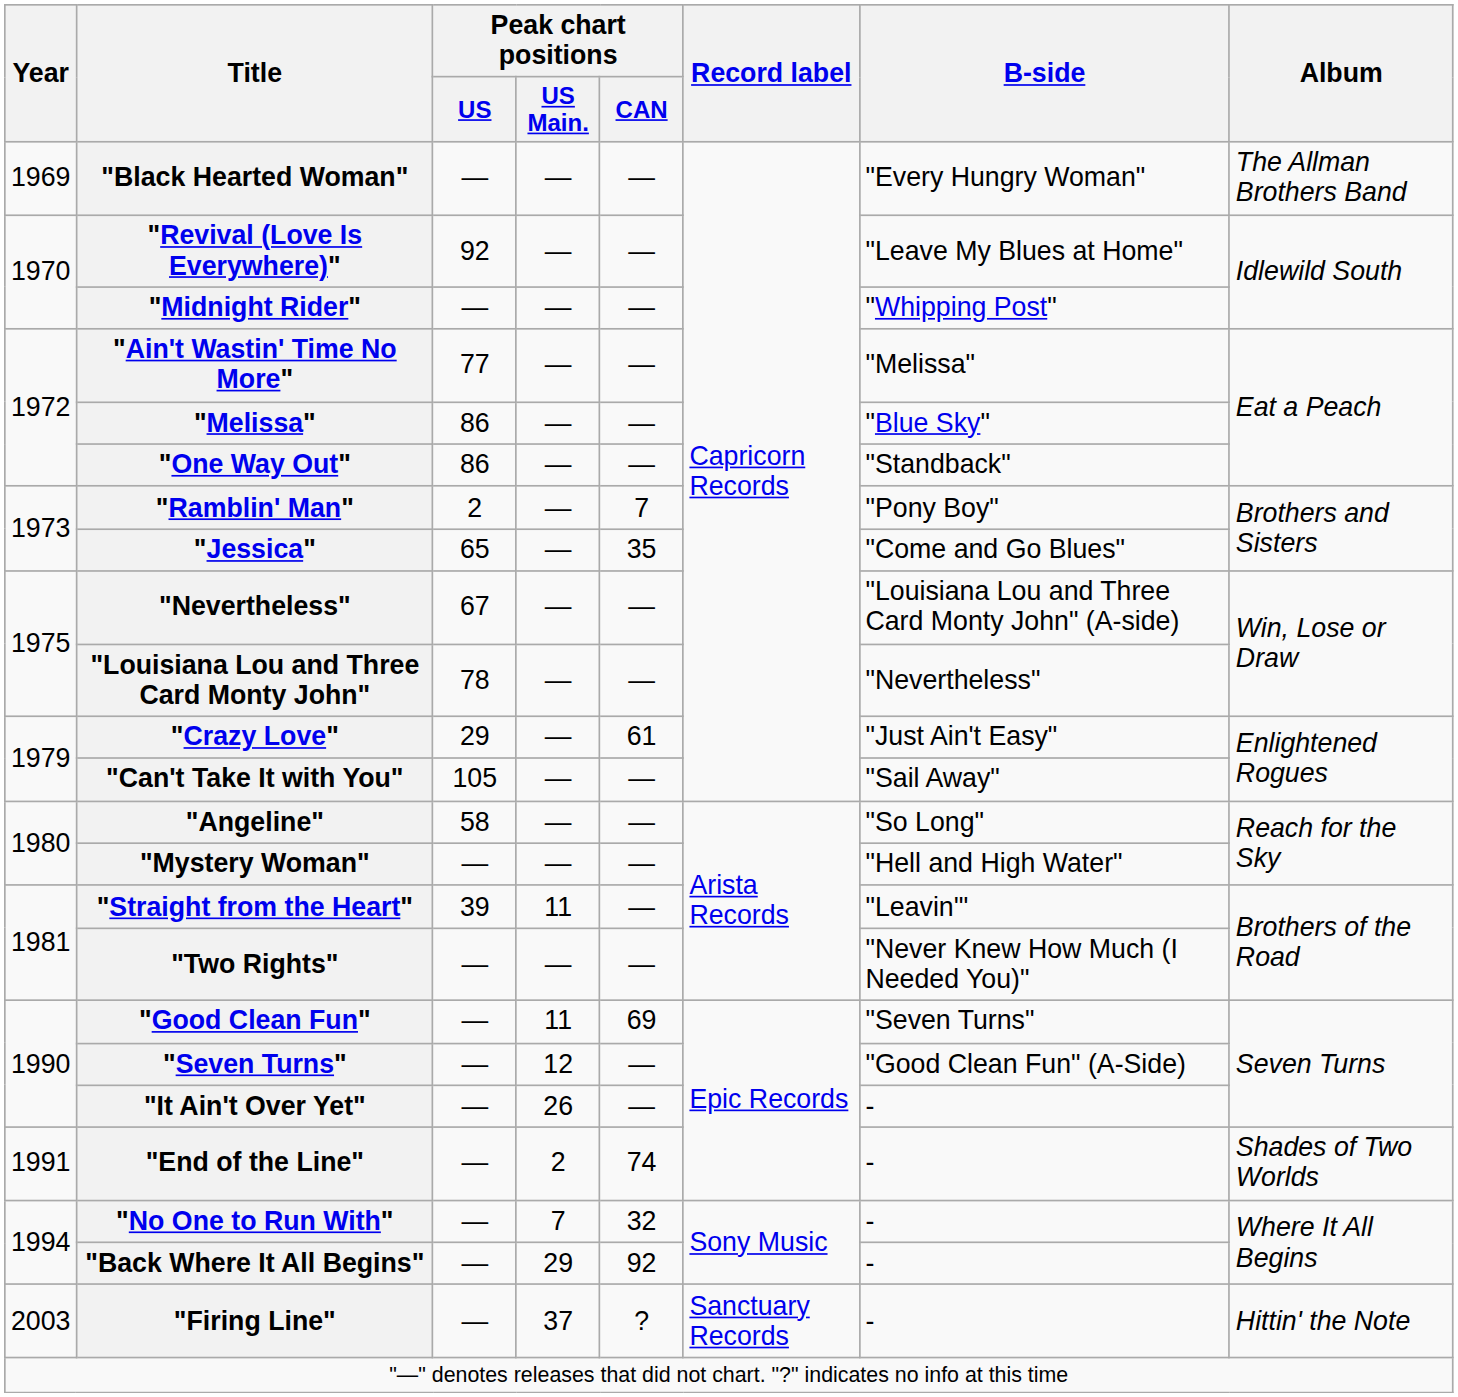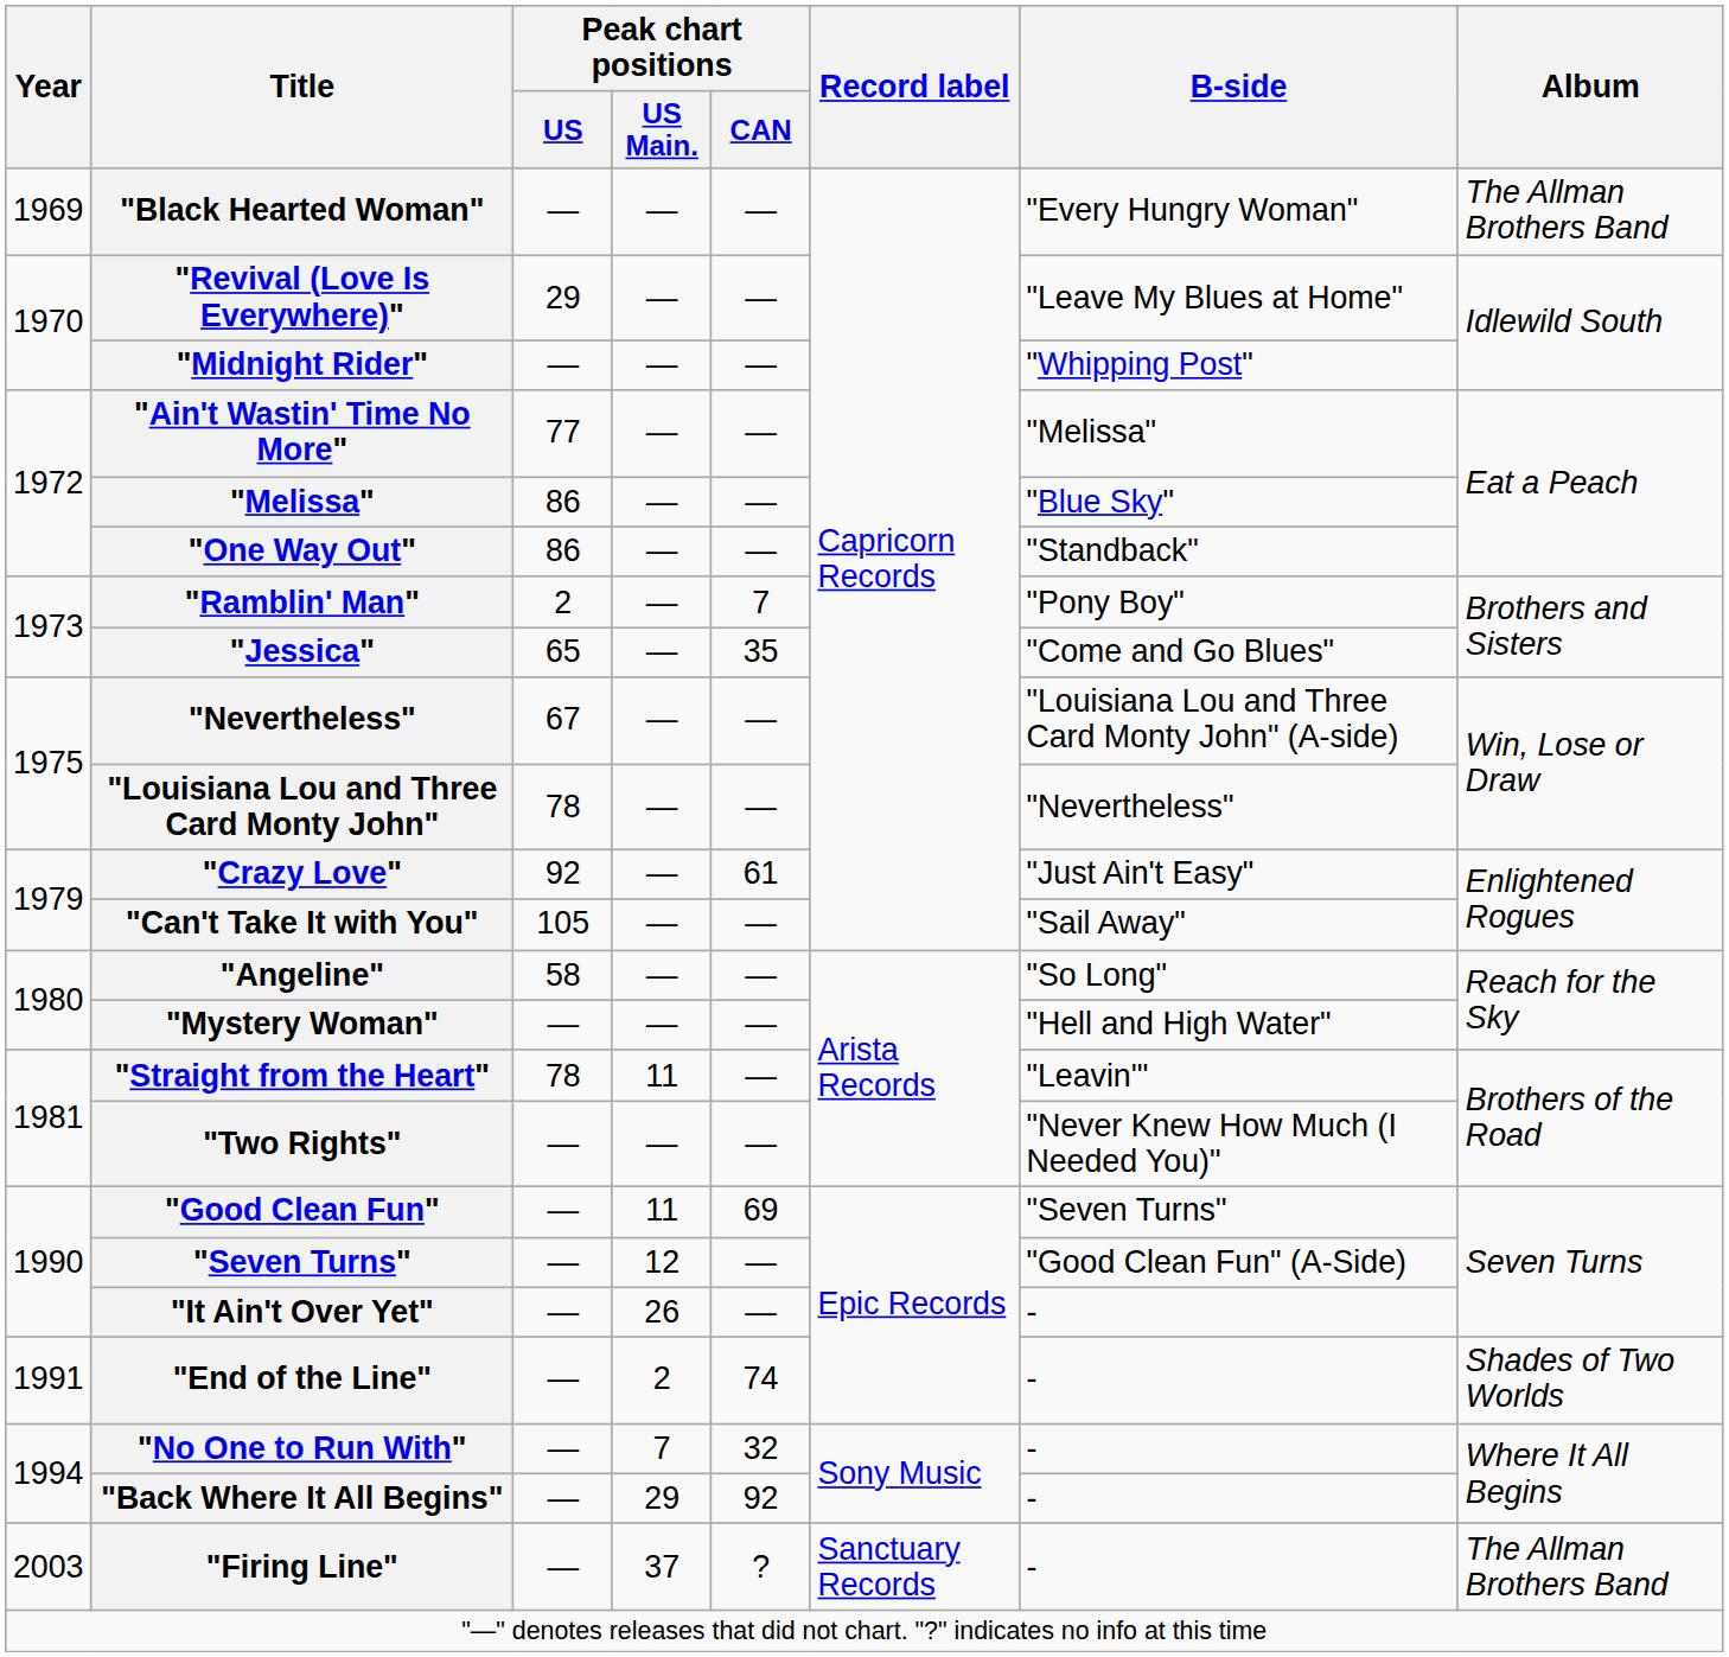 <table class="wikitable plainrowheaders">
 <tr>
 <th rowspan="2">Year</th>
 <th rowspan="2">Title</th>
 <th colspan="3">Peak chart positions</th>
 <th rowspan="2"><a href='#'>Record label</a></th>
 <th rowspan="2"><a href='#'>B-side</a></th>
 <th rowspan="2">Album</th>
 </tr>
 <tr>
 <th scope="col" style="width:3em;font-size:90%;"><a href='#'>US</a></th>
 <th scope="col" style="width:3em;font-size:90%;"><a href='#'>US Main.</a></th>
 <th scope="col" style="width:3em;font-size:90%;"><a href='#'>CAN</a></th>
 </tr>
 <tr>
 <td>1969</td>
 <th scope="row">"Black Hearted Woman"</th>
 <td align="center">—</td>
 <td align="center">—</td>
 <td align="center">—</td>
 <td rowspan="12"><a href='#'>Capricorn Records</a></td>
 <td>"Every Hungry Woman"</td>
 <td><em>The Allman Brothers Band</em></td>
 </tr>
 <tr>
 <td rowspan="2">1970</td>
 <th scope="row">"<a href='#'>Revival (Love Is Everywhere)</a>"</th>
-<td align="center">92</td>
+<td align="center">29</td>
 <td align="center">—</td>
 <td align="center">—</td>
 <td>"Leave My Blues at Home"</td>
 <td rowspan="2"><em>Idlewild South</em></td>
 </tr>
 <tr>
 <th scope="row">"<a href='#'>Midnight Rider</a>"</th>
 <td align="center">—</td>
 <td align="center">—</td>
 <td align="center">—</td>
 <td>"<a href='#'>Whipping Post</a>"</td>
 </tr>
 <tr>
 <td rowspan="3">1972</td>
 <th scope="row">"<a href='#'>Ain't Wastin' Time No More</a>"</th>
 <td align="center">77</td>
 <td align="center">—</td>
 <td align="center">—</td>
 <td>"Melissa"</td>
 <td rowspan="3"><em>Eat a Peach</em></td>
 </tr>
 <tr>
 <th scope="row">"<a href='#'>Melissa</a>"</th>
 <td align="center">86</td>
 <td align="center">—</td>
 <td align="center">—</td>
 <td>"<a href='#'>Blue Sky</a>"</td>
 </tr>
 <tr>
 <th scope="row">"<a href='#'>One Way Out</a>"</th>
 <td align="center">86</td>
 <td align="center">—</td>
 <td align="center">—</td>
 <td>"Standback"</td>
 </tr>
 <tr>
 <td rowspan="2">1973</td>
 <th scope="row">"<a href='#'>Ramblin' Man</a>"</th>
 <td align="center">2</td>
 <td align="center">—</td>
 <td align="center">7</td>
 <td>"Pony Boy"</td>
 <td rowspan="2"><em>Brothers and Sisters</em></td>
 </tr>
 <tr>
 <th scope="row">"<a href='#'>Jessica</a>"</th>
 <td align="center">65</td>
 <td align="center">—</td>
 <td align="center">35</td>
 <td>"Come and Go Blues"</td>
 </tr>
 <tr>
 <td rowspan="2">1975</td>
 <th scope="row">"Nevertheless"</th>
 <td align="center">67</td>
 <td align="center">—</td>
 <td align="center">—</td>
 <td>"Louisiana Lou and Three Card Monty John" (A-side)</td>
 <td rowspan="2"><em>Win, Lose or Draw</em></td>
 </tr>
 <tr>
 <th scope="row">"Louisiana Lou and Three Card Monty John"</th>
 <td align="center">78</td>
 <td align="center">—</td>
 <td align="center">—</td>
 <td>"Nevertheless"</td>
 </tr>
 <tr>
 <td rowspan="2">1979</td>
 <th scope="row">"<a href='#'>Crazy Love</a>"</th>
-<td align="center">29</td>
+<td align="center">92</td>
 <td align="center">—</td>
 <td align="center">61</td>
 <td>"Just Ain't Easy"</td>
 <td rowspan="2"><em>Enlightened Rogues</em></td>
 </tr>
 <tr>
 <th scope="row">"Can't Take It with You"</th>
 <td align="center">105</td>
 <td align="center">—</td>
 <td align="center">—</td>
 <td>"Sail Away"</td>
 </tr>
 <tr>
 <td rowspan="2">1980</td>
 <th scope="row">"Angeline"</th>
 <td align="center">58</td>
 <td align="center">—</td>
 <td align="center">—</td>
 <td rowspan="4"><a href='#'>Arista Records</a></td>
 <td>"So Long"</td>
 <td rowspan="2"><em>Reach for the Sky</em></td>
 </tr>
 <tr>
 <th scope="row">"Mystery Woman"</th>
 <td align="center">—</td>
 <td align="center">—</td>
 <td align="center">—</td>
 <td>"Hell and High Water"</td>
 </tr>
 <tr>
 <td rowspan="2">1981</td>
 <th scope="row">"<a href='#'>Straight from the Heart</a>"</th>
-<td align="center">39</td>
+<td align="center">78</td>
 <td align="center">11</td>
 <td align="center">—</td>
 <td>"Leavin'"</td>
 <td rowspan="2"><em>Brothers of the Road</em></td>
 </tr>
 <tr>
 <th scope="row">"Two Rights"</th>
 <td align="center">—</td>
 <td align="center">—</td>
 <td align="center">—</td>
 <td>"Never Knew How Much (I Needed You)"</td>
 </tr>
 <tr>
 <td rowspan="3">1990</td>
 <th scope="row">"<a href='#'>Good Clean Fun</a>"</th>
 <td align="center">—</td>
 <td align="center">11</td>
 <td align="center">69</td>
 <td rowspan="4"><a href='#'>Epic Records</a></td>
 <td>"Seven Turns"</td>
 <td rowspan="3"><em>Seven Turns</em></td>
 </tr>
 <tr>
 <th scope="row">"<a href='#'>Seven Turns</a>"</th>
 <td align="center">—</td>
 <td align="center">12</td>
 <td align="center">—</td>
 <td>"Good Clean Fun" (A-Side)</td>
 </tr>
 <tr>
 <th scope="row">"It Ain't Over Yet"</th>
 <td align="center">—</td>
 <td align="center">26</td>
 <td align="center">—</td>
 <td>-</td>
 </tr>
 <tr>
 <td>1991</td>
 <th scope="row">"End of the Line"</th>
 <td align="center">—</td>
 <td align="center">2</td>
 <td align="center">74</td>
 <td>-</td>
 <td><em>Shades of Two Worlds</em></td>
 </tr>
 <tr>
 <td rowspan="2">1994</td>
 <th scope="row">"<a href='#'>No One to Run With</a>"</th>
 <td align="center">—</td>
 <td align="center">7</td>
 <td align="center">32</td>
 <td rowspan="2"><a href='#'>Sony Music</a></td>
 <td>-</td>
 <td rowspan="2"><em>Where It All Begins</em></td>
 </tr>
 <tr>
 <th scope="row">"Back Where It All Begins"</th>
 <td align="center">—</td>
 <td align="center">29</td>
 <td align="center">92</td>
 <td>-</td>
 </tr>
 <tr>
 <td>2003</td>
 <th scope="row">"Firing Line"</th>
 <td align="center">—</td>
 <td align="center">37</td>
 <td align="center">?</td>
 <td><a href='#'>Sanctuary Records</a></td>
 <td>-</td>
-<td><em>Hittin' the Note</em></td>
+<td><em>The Allman Brothers Band</em></td>
 </tr>
 <tr>
 <td align="center" colspan="11" style="font-size:80%">"—" denotes releases that did not chart. "?" indicates no info at this time</td>
 </tr>
 </table>
